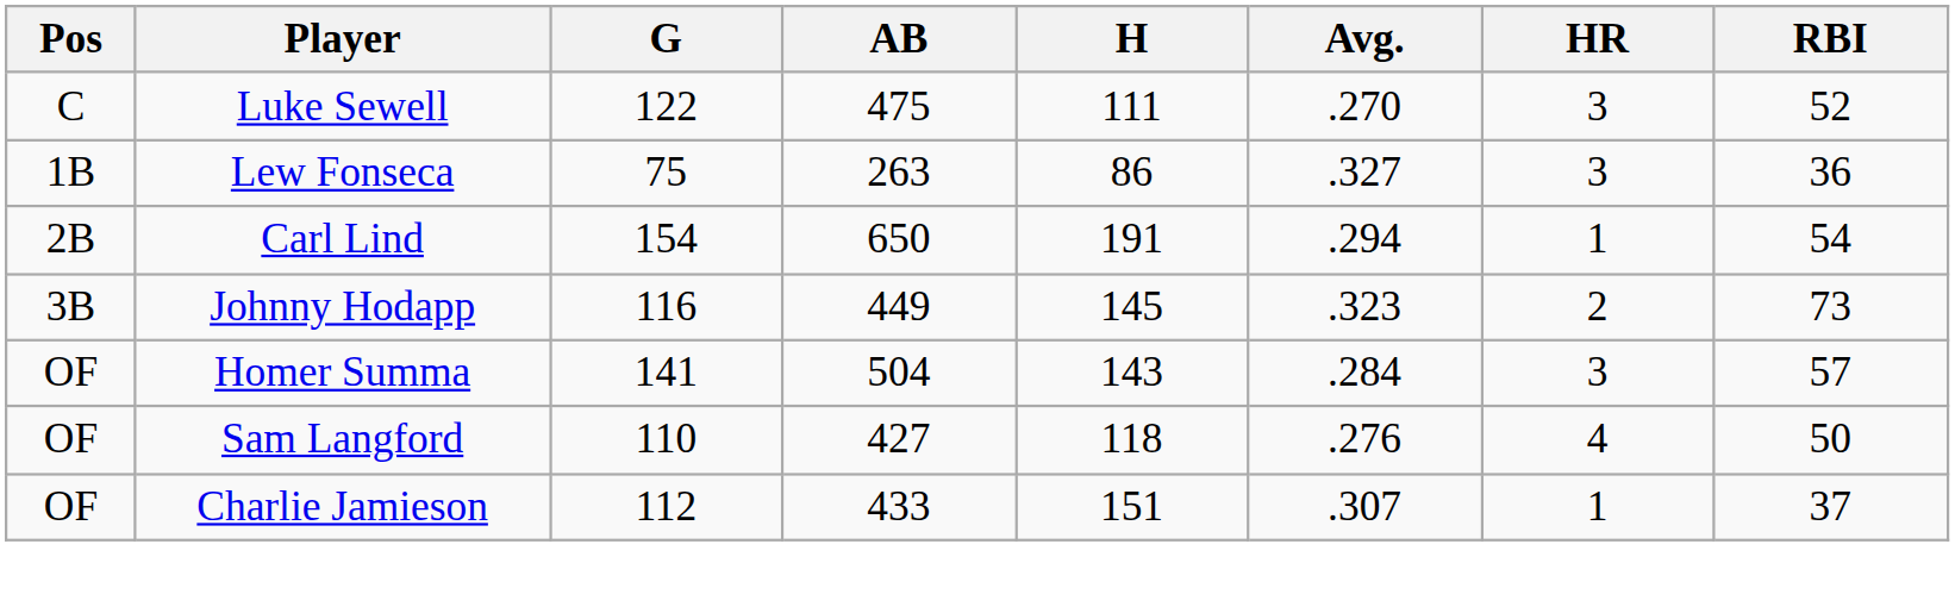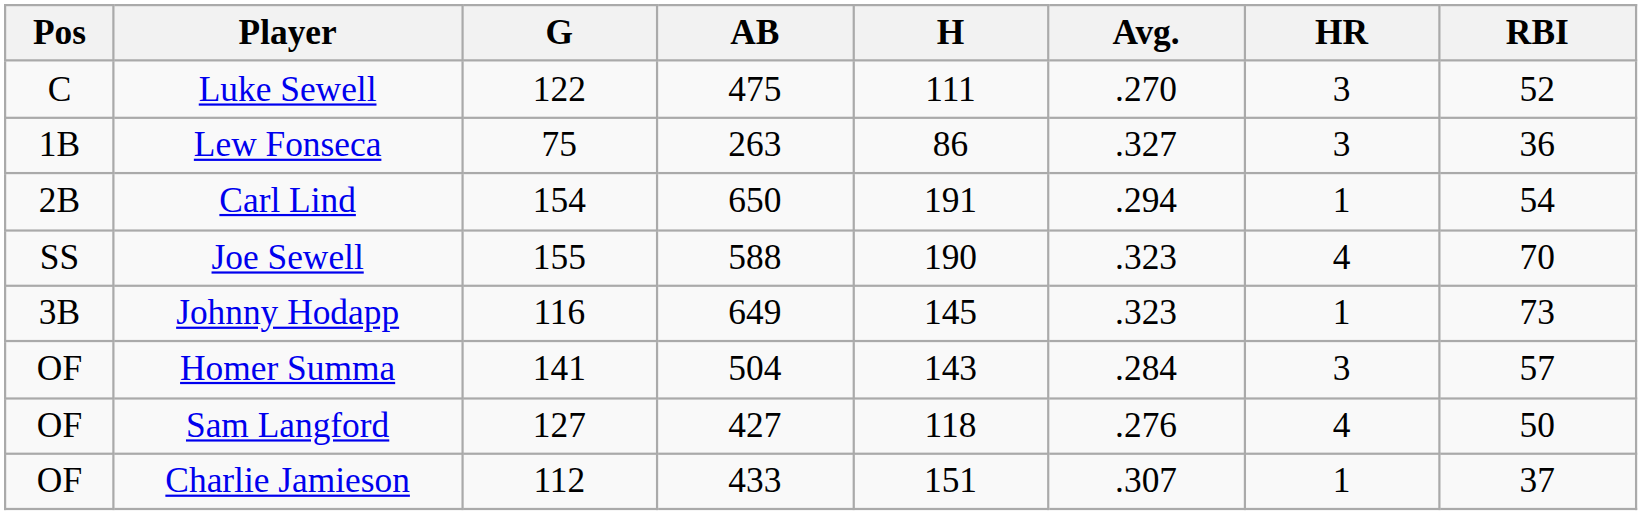 <table class="wikitable sortable">
 <tr>
 <th bgcolor="#DDDDFF" width="5%">Pos</th>
 <th bgcolor="#DDDDFF" width="16%">Player</th>
 <th bgcolor="#DDDDFF" width="9%">G</th>
 <th bgcolor="#DDDDFF" width="9%">AB</th>
 <th bgcolor="#DDDDFF" width="9%">H</th>
 <th bgcolor="#DDDDFF" width="9%">Avg.</th>
 <th bgcolor="#DDDDFF" width="9%">HR</th>
 <th bgcolor="#DDDDFF" width="9%">RBI</th>
 </tr>
 <tr align="center">
 <td>C</td>
 <td><a href='#'>Luke Sewell</a></td>
 <td>122</td>
 <td>475</td>
 <td>111</td>
 <td>.270</td>
 <td>3</td>
 <td>52</td>
 </tr>
 <tr align="center">
 <td>1B</td>
 <td><a href='#'>Lew Fonseca</a></td>
 <td>75</td>
 <td>263</td>
 <td>86</td>
 <td>.327</td>
 <td>3</td>
 <td>36</td>
 </tr>
 <tr align="center">
 <td>2B</td>
 <td><a href='#'>Carl Lind</a></td>
 <td>154</td>
 <td>650</td>
 <td>191</td>
 <td>.294</td>
 <td>1</td>
 <td>54</td>
 </tr>
 <tr align="center">
+<td>SS</td>
+<td><a href='#'>Joe Sewell</a></td>
+<td>155</td>
+<td>588</td>
+<td>190</td>
+<td>.323</td>
+<td>4</td>
+<td>70</td>
+</tr>
+<tr align="center">
 <td>3B</td>
 <td><a href='#'>Johnny Hodapp</a></td>
 <td>116</td>
-<td>449</td>
+<td>649</td>
 <td>145</td>
 <td>.323</td>
-<td>2</td>
+<td>1</td>
 <td>73</td>
 </tr>
 <tr align="center">
 <td>OF</td>
 <td><a href='#'>Homer Summa</a></td>
 <td>141</td>
 <td>504</td>
 <td>143</td>
 <td>.284</td>
 <td>3</td>
 <td>57</td>
 </tr>
 <tr align="center">
 <td>OF</td>
 <td><a href='#'>Sam Langford</a></td>
-<td>110</td>
+<td>127</td>
 <td>427</td>
 <td>118</td>
 <td>.276</td>
 <td>4</td>
 <td>50</td>
 </tr>
 <tr align="center">
 <td>OF</td>
 <td><a href='#'>Charlie Jamieson</a></td>
 <td>112</td>
 <td>433</td>
 <td>151</td>
 <td>.307</td>
 <td>1</td>
 <td>37</td>
 </tr>
 </table>
